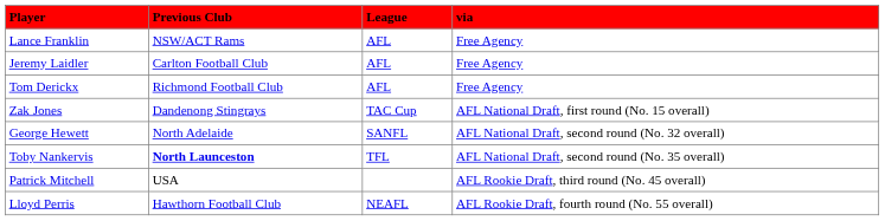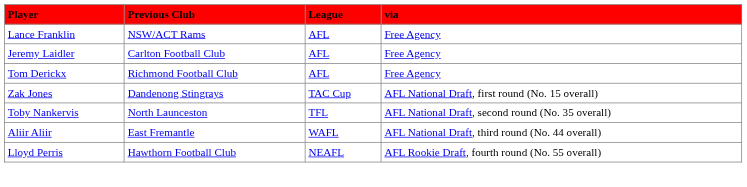 <table border="1" cellpadding="4" cellspacing="0"  style="text-align:left; font-size:95%; border-collapse:collapse; width:80%;">
 <tr style="background:#FF0000;">
 <th><span>Player</span></th>
 <th><span>Previous Club</span></th>
 <th><span>League</span></th>
 <th><span>via</span></th>
 </tr>
 <tr>
 <td> <a href='#'>Lance Franklin</a></td>
 <td><a href='#'>NSW/ACT Rams</a></td>
 <td><a href='#'>AFL</a></td>
 <td><a href='#'>Free Agency</a></td>
 </tr>
 <tr>
 <td> <a href='#'>Jeremy Laidler</a></td>
 <td><a href='#'>Carlton Football Club</a></td>
 <td><a href='#'>AFL</a></td>
 <td><a href='#'>Free Agency</a></td>
 </tr>
 <tr>
 <td> <a href='#'>Tom Derickx</a></td>
 <td><a href='#'>Richmond Football Club</a></td>
 <td><a href='#'>AFL</a></td>
 <td><a href='#'>Free Agency</a></td>
 </tr>
 <tr>
 <td> <a href='#'>Zak Jones</a></td>
 <td><a href='#'>Dandenong Stingrays</a></td>
 <td><a href='#'>TAC Cup</a></td>
 <td><a href='#'>AFL National Draft</a>, first round (No. 15 overall)</td>
 </tr>
 <tr>
-<td> <a href='#'>George Hewett</a></td>
-<td><a href='#'>North Adelaide</a></td>
-<td><a href='#'>SANFL</a></td>
-<td><a href='#'>AFL National Draft</a>, second round (No. 32 overall)</td>
-</tr>
-<tr>
 <td> <a href='#'>Toby Nankervis</a></td>
-<td><strong><a href='#'>North Launceston</a></strong></td>
+<td><a href='#'>North Launceston</a></td>
 <td><a href='#'>TFL</a></td>
 <td><a href='#'>AFL National Draft</a>, second round (No. 35 overall)</td>
 </tr>
 <tr>
-<td> <a href='#'>Patrick Mitchell</a></td>
-<td>USA</td>
-<td></td>
-<td><a href='#'>AFL Rookie Draft</a>, third round (No. 45 overall)</td>
+<td> <a href='#'>Aliir Aliir</a></td>
+<td><a href='#'>East Fremantle</a></td>
+<td><a href='#'>WAFL</a></td>
+<td><a href='#'>AFL National Draft</a>, third round (No. 44 overall)</td>
 </tr>
 <tr>
 <td> <a href='#'>Lloyd Perris</a></td>
 <td><a href='#'>Hawthorn Football Club</a></td>
 <td><a href='#'>NEAFL</a></td>
 <td><a href='#'>AFL Rookie Draft</a>, fourth round (No. 55 overall)</td>
 </tr>
 </table>
